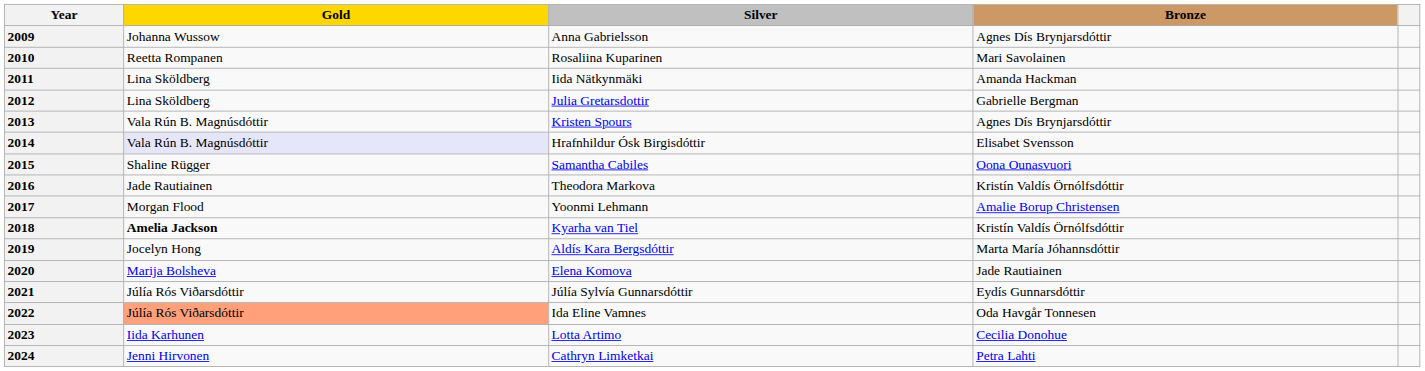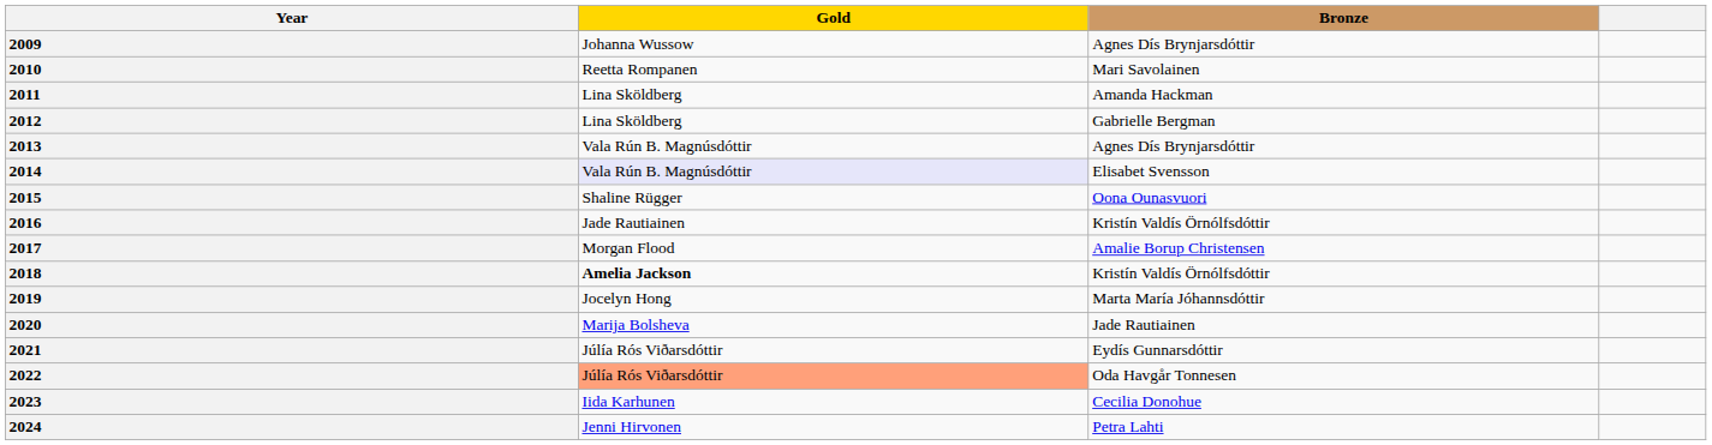 <table class="wikitable unsortable" style="text-align:left; width:85%">
 <tr>
 <th scope="col" style="text-align:center">Year</th>
 <td scope="col" style="text-align:center; width:30%; background:gold"><strong>Gold</strong></td>
-<td scope="col" style="text-align:center; width:30%; background:silver"><strong>Silver</strong></td>
 <td scope="col" style="text-align:center; width:30%; background:#c96"><strong>Bronze</strong></td>
 <th scope="col" style="text-align:center"></th>
 </tr>
 <tr>
 <th scope="row" style="text-align:left">2009</th>
 <td> Johanna Wussow</td>
-<td> Anna Gabrielsson</td>
 <td> Agnes Dís Brynjarsdóttir</td>
 <td></td>
 </tr>
 <tr>
 <th scope="row" style="text-align:left">2010</th>
 <td> Reetta Rompanen</td>
-<td> Rosaliina Kuparinen</td>
 <td> Mari Savolainen</td>
 <td></td>
 </tr>
 <tr>
 <th scope="row" style="text-align:left">2011</th>
 <td> Lina Sköldberg</td>
-<td> Iida Nätkynmäki</td>
 <td> Amanda Hackman</td>
 <td></td>
 </tr>
 <tr>
 <th scope="row" style="text-align:left">2012</th>
 <td> Lina Sköldberg</td>
-<td> <a href='#'>Julia Gretarsdottir</a></td>
 <td> Gabrielle Bergman</td>
 <td></td>
 </tr>
 <tr>
 <th scope="row" style="text-align:left">2013</th>
 <td> Vala Rún B. Magnúsdóttir</td>
-<td> <a href='#'>Kristen Spours</a></td>
 <td> Agnes Dís Brynjarsdóttir</td>
 <td></td>
 </tr>
 <tr>
 <th scope="row" style="text-align:left">2014</th>
 <td style="background: lavender;"> Vala Rún B. Magnúsdóttir</td>
-<td> Hrafnhildur Ósk Birgisdóttir</td>
 <td> Elisabet Svensson</td>
 <td></td>
 </tr>
 <tr>
 <th scope="row" style="text-align:left">2015</th>
 <td> Shaline Rügger</td>
-<td> <a href='#'>Samantha Cabiles</a></td>
 <td> <a href='#'>Oona Ounasvuori</a></td>
 <td></td>
 </tr>
 <tr>
 <th scope="row" style="text-align:left">2016</th>
 <td> Jade Rautiainen</td>
-<td>Theodora Markova</td>
 <td> Kristín Valdís Örnólfsdóttir</td>
 <td></td>
 </tr>
 <tr>
 <th scope="row" style="text-align:left">2017</th>
 <td> Morgan Flood</td>
-<td> Yoonmi Lehmann</td>
 <td> <a href='#'>Amalie Borup Christensen</a></td>
 <td></td>
 </tr>
 <tr>
 <th scope="row" style="text-align:left">2018</th>
 <td><strong> Amelia Jackson</strong></td>
-<td> <a href='#'>Kyarha van Tiel</a></td>
 <td> Kristín Valdís Örnólfsdóttir</td>
 <td></td>
 </tr>
 <tr>
 <th scope="row" style="text-align:left">2019</th>
 <td> Jocelyn Hong</td>
-<td> <a href='#'>Aldís Kara Bergsdóttir</a></td>
 <td> Marta María Jóhannsdóttir</td>
 <td></td>
 </tr>
 <tr>
 <th scope="row" style="text-align:left">2020</th>
 <td> <a href='#'>Marija Bolsheva</a></td>
-<td> <a href='#'>Elena Komova</a></td>
 <td> Jade Rautiainen</td>
 <td></td>
 </tr>
 <tr>
 <th scope="row" style="text-align:left">2021</th>
 <td> Júlía Rós Viðarsdóttir</td>
-<td> Júlía Sylvía Gunnarsdóttir</td>
 <td> Eydís Gunnarsdóttir</td>
 <td></td>
 </tr>
 <tr>
 <th scope="row" style="text-align:left">2022</th>
 <td style="background: lightsalmon;"> Júlía Rós Viðarsdóttir</td>
-<td> Ida Eline Vamnes</td>
 <td> Oda Havgår Tonnesen</td>
 <td></td>
 </tr>
 <tr>
 <th scope="row" style="text-align:left">2023</th>
 <td> <a href='#'>Iida Karhunen</a></td>
-<td> <a href='#'>Lotta Artimo</a></td>
 <td> <a href='#'>Cecilia Donohue</a></td>
 <td></td>
 </tr>
 <tr>
 <th scope="row" style="text-align:left">2024</th>
 <td> <a href='#'>Jenni Hirvonen</a></td>
-<td> <a href='#'>Cathryn Limketkai</a></td>
 <td> <a href='#'>Petra Lahti</a></td>
 <td></td>
 </tr>
 </table>
